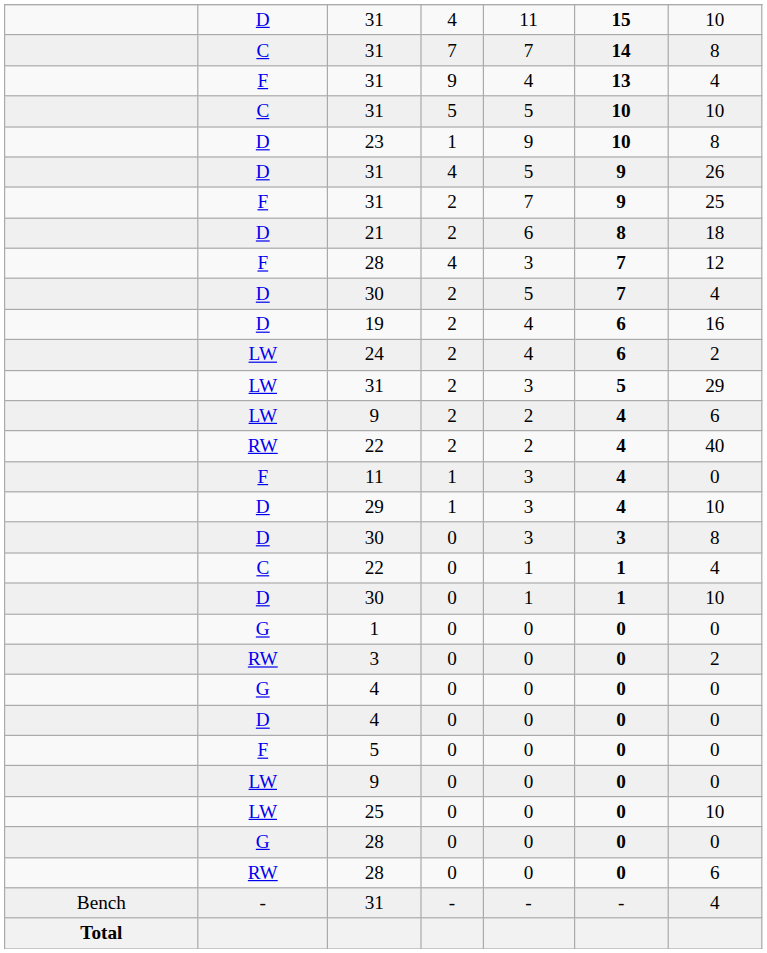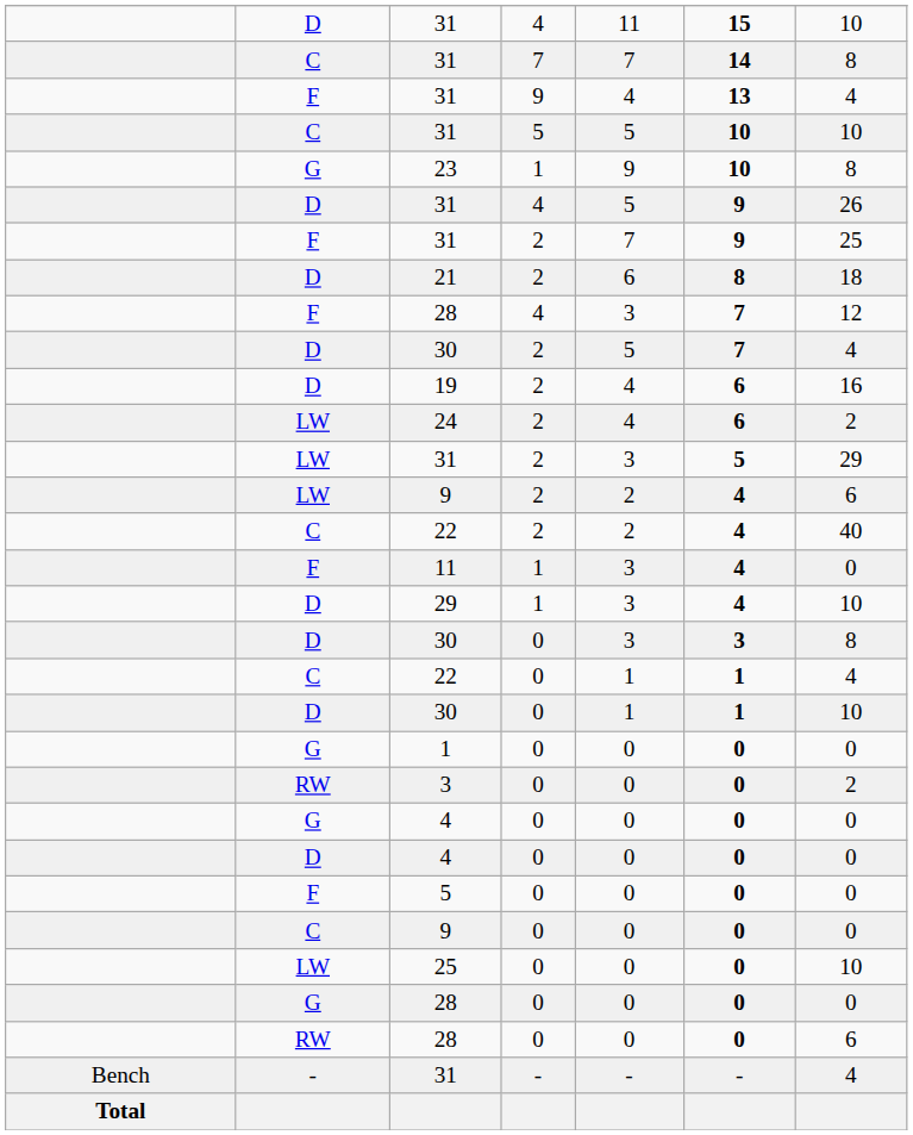 <table class="wikitable sortable" width=50%>
 <tr align="center">
 </tr>
 <tr align="center" bgcolor="">
 <td></td>
 <td><a href='#'>D</a></td>
 <td>31</td>
 <td>4</td>
 <td>11</td>
 <td><strong>15</strong></td>
 <td>10</td>
 </tr>
 <tr align="center" bgcolor="f0f0f0">
 <td></td>
 <td><a href='#'>C</a></td>
 <td>31</td>
 <td>7</td>
 <td>7</td>
 <td><strong>14</strong></td>
 <td>8</td>
 </tr>
 <tr align="center" bgcolor="">
 <td></td>
 <td><a href='#'>F</a></td>
 <td>31</td>
 <td>9</td>
 <td>4</td>
 <td><strong>13</strong></td>
 <td>4</td>
 </tr>
 <tr align="center" bgcolor="f0f0f0">
 <td></td>
 <td><a href='#'>C</a></td>
 <td>31</td>
 <td>5</td>
 <td>5</td>
 <td><strong>10</strong></td>
 <td>10</td>
 </tr>
 <tr align="center" bgcolor="">
 <td></td>
-<td><a href='#'>D</a></td>
+<td><a href='#'>G</a></td>
 <td>23</td>
 <td>1</td>
 <td>9</td>
 <td><strong>10</strong></td>
 <td>8</td>
 </tr>
 <tr align="center" bgcolor="f0f0f0">
 <td></td>
 <td><a href='#'>D</a></td>
 <td>31</td>
 <td>4</td>
 <td>5</td>
 <td><strong>9</strong></td>
 <td>26</td>
 </tr>
 <tr align="center" bgcolor="">
 <td></td>
 <td><a href='#'>F</a></td>
 <td>31</td>
 <td>2</td>
 <td>7</td>
 <td><strong>9</strong></td>
 <td>25</td>
 </tr>
 <tr align="center" bgcolor="f0f0f0">
 <td></td>
 <td><a href='#'>D</a></td>
 <td>21</td>
 <td>2</td>
 <td>6</td>
 <td><strong>8</strong></td>
 <td>18</td>
 </tr>
 <tr align="center" bgcolor="">
 <td></td>
 <td><a href='#'>F</a></td>
 <td>28</td>
 <td>4</td>
 <td>3</td>
 <td><strong>7</strong></td>
 <td>12</td>
 </tr>
 <tr align="center" bgcolor="f0f0f0">
 <td></td>
 <td><a href='#'>D</a></td>
 <td>30</td>
 <td>2</td>
 <td>5</td>
 <td><strong>7</strong></td>
 <td>4</td>
 </tr>
 <tr align="center" bgcolor="">
 <td></td>
 <td><a href='#'>D</a></td>
 <td>19</td>
 <td>2</td>
 <td>4</td>
 <td><strong>6</strong></td>
 <td>16</td>
 </tr>
 <tr align="center" bgcolor="f0f0f0">
 <td></td>
 <td><a href='#'>LW</a></td>
 <td>24</td>
 <td>2</td>
 <td>4</td>
 <td><strong>6</strong></td>
 <td>2</td>
 </tr>
 <tr align="center" bgcolor="">
 <td></td>
 <td><a href='#'>LW</a></td>
 <td>31</td>
 <td>2</td>
 <td>3</td>
 <td><strong>5</strong></td>
 <td>29</td>
 </tr>
 <tr align="center" bgcolor="f0f0f0">
 <td></td>
 <td><a href='#'>LW</a></td>
 <td>9</td>
 <td>2</td>
 <td>2</td>
 <td><strong>4</strong></td>
 <td>6</td>
 </tr>
 <tr align="center" bgcolor="">
 <td></td>
-<td><a href='#'>RW</a></td>
+<td><a href='#'>C</a></td>
 <td>22</td>
 <td>2</td>
 <td>2</td>
 <td><strong>4</strong></td>
 <td>40</td>
 </tr>
 <tr align="center" bgcolor="f0f0f0">
 <td></td>
 <td><a href='#'>F</a></td>
 <td>11</td>
 <td>1</td>
 <td>3</td>
 <td><strong>4</strong></td>
 <td>0</td>
 </tr>
 <tr align="center" bgcolor="">
 <td></td>
 <td><a href='#'>D</a></td>
 <td>29</td>
 <td>1</td>
 <td>3</td>
 <td><strong>4</strong></td>
 <td>10</td>
 </tr>
 <tr align="center" bgcolor="f0f0f0">
 <td></td>
 <td><a href='#'>D</a></td>
 <td>30</td>
 <td>0</td>
 <td>3</td>
 <td><strong>3</strong></td>
 <td>8</td>
 </tr>
 <tr align="center" bgcolor="">
 <td></td>
 <td><a href='#'>C</a></td>
 <td>22</td>
 <td>0</td>
 <td>1</td>
 <td><strong>1</strong></td>
 <td>4</td>
 </tr>
 <tr align="center" bgcolor="f0f0f0">
 <td></td>
 <td><a href='#'>D</a></td>
 <td>30</td>
 <td>0</td>
 <td>1</td>
 <td><strong>1</strong></td>
 <td>10</td>
 </tr>
 <tr align="center" bgcolor="">
 <td></td>
 <td><a href='#'>G</a></td>
 <td>1</td>
 <td>0</td>
 <td>0</td>
 <td><strong>0</strong></td>
 <td>0</td>
 </tr>
 <tr align="center" bgcolor="f0f0f0">
 <td></td>
 <td><a href='#'>RW</a></td>
 <td>3</td>
 <td>0</td>
 <td>0</td>
 <td><strong>0</strong></td>
 <td>2</td>
 </tr>
 <tr align="center" bgcolor="">
 <td></td>
 <td><a href='#'>G</a></td>
 <td>4</td>
 <td>0</td>
 <td>0</td>
 <td><strong>0</strong></td>
 <td>0</td>
 </tr>
 <tr align="center" bgcolor="f0f0f0">
 <td></td>
 <td><a href='#'>D</a></td>
 <td>4</td>
 <td>0</td>
 <td>0</td>
 <td><strong>0</strong></td>
 <td>0</td>
 </tr>
 <tr align="center" bgcolor="">
 <td></td>
 <td><a href='#'>F</a></td>
 <td>5</td>
 <td>0</td>
 <td>0</td>
 <td><strong>0</strong></td>
 <td>0</td>
 </tr>
 <tr align="center" bgcolor="f0f0f0">
 <td></td>
-<td><a href='#'>LW</a></td>
+<td><a href='#'>C</a></td>
 <td>9</td>
 <td>0</td>
 <td>0</td>
 <td><strong>0</strong></td>
 <td>0</td>
 </tr>
 <tr align="center" bgcolor="">
 <td></td>
 <td><a href='#'>LW</a></td>
 <td>25</td>
 <td>0</td>
 <td>0</td>
 <td><strong>0</strong></td>
 <td>10</td>
 </tr>
 <tr align="center" bgcolor="f0f0f0">
 <td></td>
 <td><a href='#'>G</a></td>
 <td>28</td>
 <td>0</td>
 <td>0</td>
 <td><strong>0</strong></td>
 <td>0</td>
 </tr>
 <tr align="center" bgcolor="">
 <td></td>
 <td><a href='#'>RW</a></td>
 <td>28</td>
 <td>0</td>
 <td>0</td>
 <td><strong>0</strong></td>
 <td>6</td>
 </tr>
 <tr align="center" bgcolor="f0f0f0">
 <td>Bench</td>
 <td>-</td>
 <td>31</td>
 <td>-</td>
 <td>-</td>
 <td>-</td>
 <td>4</td>
 </tr>
 <tr>
 <th>Total</th>
 <th></th>
 <th></th>
 <th></th>
 <th></th>
 <th></th>
 <th></th>
 </tr>
 </table>
